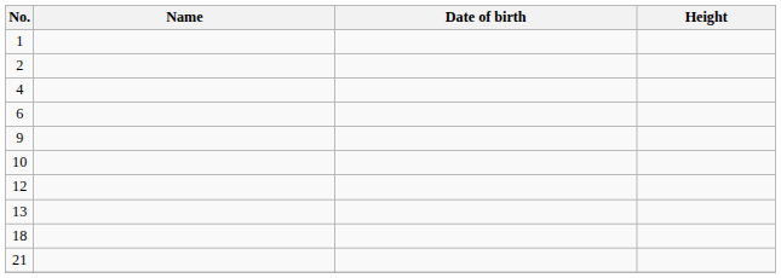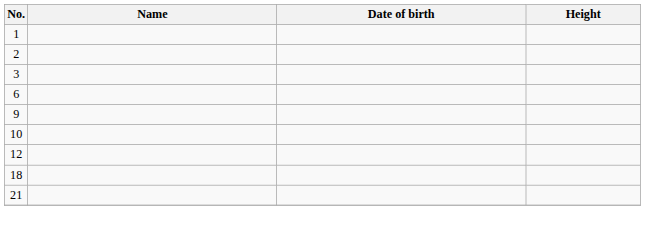 <table class="wikitable sortable" style="font-size:95%; text-align:center;">
 <tr>
 <th>No.</th>
 <th style="width:20em">Name</th>
 <th style="width:20em">Date of birth</th>
 <th style="width:9em">Height</th>
 </tr>
 <tr>
 <td>1</td>
 <td align=left> </td>
 <td align=right></td>
 <td></td>
 </tr>
 <tr>
 <td>2</td>
 <td align=left> </td>
 <td align=right></td>
 <td></td>
 </tr>
 <tr>
-<td>4</td>
+<td>3</td>
 <td align=left> </td>
 <td align=right></td>
 <td></td>
 </tr>
 <tr>
 <td>6</td>
 <td align=left> </td>
 <td align=right></td>
 <td></td>
 </tr>
 <tr>
 <td>9</td>
 <td align=left> </td>
 <td align=right></td>
 <td></td>
 </tr>
 <tr>
 <td>10</td>
 <td align=left> </td>
 <td align=right></td>
 <td></td>
 </tr>
 <tr>
 <td>12</td>
 <td align=left> </td>
 <td align=right></td>
 <td></td>
 </tr>
 <tr>
-<td>13</td>
-<td align=left> </td>
-<td align=right></td>
-<td></td>
-</tr>
-<tr>
 <td>18</td>
 <td align=left> </td>
 <td align=right></td>
 <td></td>
 </tr>
 <tr>
 <td>21</td>
 <td align=left> </td>
 <td align=right></td>
 <td></td>
 </tr>
 <tr>
 </tr>
 </table>
